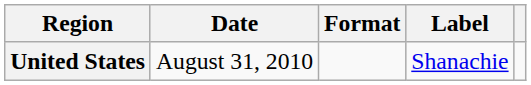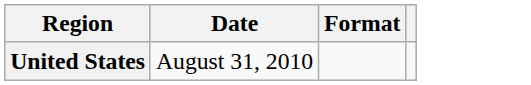 <table class="wikitable plainrowheaders">
 <tr>
 <th scope="col">Region</th>
 <th scope="col">Date</th>
 <th scope="col">Format</th>
-<th scope="col">Label</th>
 <th scope="col"></th>
 </tr>
 <tr>
 <th scope="row">United States</th>
 <td rowspan="1">August 31, 2010</td>
 <td rowspan="1"></td>
-<td rowspan="1"><a href='#'>Shanachie</a></td>
 <td align="center"></td>
 </tr>
 </table>
